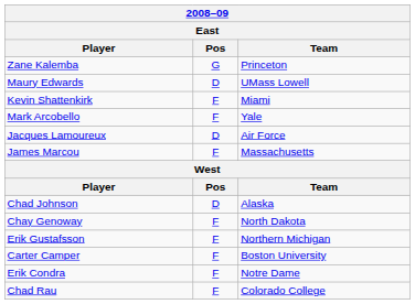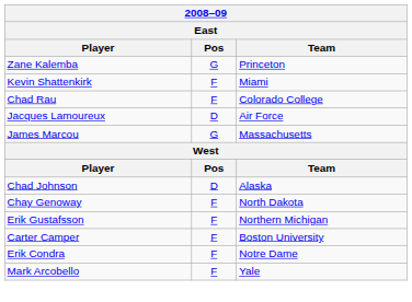 <table class="wikitable" width=95%>
 <tr>
 <th colspan=3><a href='#'>2008–09</a></th>
 </tr>
 <tr>
 <th colspan=3><strong>East</strong></th>
 </tr>
 <tr>
 <th>Player</th>
 <th>Pos</th>
 <th>Team</th>
 </tr>
 <tr>
 <td><a href='#'>Zane Kalemba</a></td>
 <td style="text-align:center;"><a href='#'>G</a></td>
 <td><a href='#'>Princeton</a></td>
 </tr>
 <tr>
-<td><a href='#'>Maury Edwards</a></td>
-<td style="text-align:center;"><a href='#'>D</a></td>
-<td><a href='#'>UMass Lowell</a></td>
-</tr>
-<tr>
 <td><a href='#'>Kevin Shattenkirk</a></td>
 <td style="text-align:center;"><a href='#'>F</a></td>
 <td><a href='#'>Miami</a></td>
 </tr>
 <tr>
-<td><a href='#'>Mark Arcobello</a></td>
+<td><a href='#'>Chad Rau</a></td>
 <td style="text-align:center;"><a href='#'>F</a></td>
-<td><a href='#'>Yale</a></td>
+<td><a href='#'>Colorado College</a></td>
 </tr>
 <tr>
 <td><a href='#'>Jacques Lamoureux</a></td>
 <td style="text-align:center;"><a href='#'>D</a></td>
 <td><a href='#'>Air Force</a></td>
 </tr>
 <tr>
 <td><a href='#'>James Marcou</a></td>
-<td style="text-align:center;"><a href='#'>F</a></td>
+<td style="text-align:center;"><a href='#'>G</a></td>
 <td><a href='#'>Massachusetts</a></td>
 </tr>
 <tr>
 <th colspan=3><strong>West</strong></th>
 </tr>
 <tr>
 <th>Player</th>
 <th>Pos</th>
 <th>Team</th>
 </tr>
 <tr>
 <td><a href='#'>Chad Johnson</a></td>
 <td style="text-align:center;"><a href='#'>D</a></td>
 <td><a href='#'>Alaska</a></td>
 </tr>
 <tr>
 <td><a href='#'>Chay Genoway</a></td>
 <td style="text-align:center;"><a href='#'>F</a></td>
 <td><a href='#'>North Dakota</a></td>
 </tr>
 <tr>
 <td><a href='#'>Erik Gustafsson</a></td>
 <td style="text-align:center;"><a href='#'>F</a></td>
 <td><a href='#'>Northern Michigan</a></td>
 </tr>
 <tr>
 <td><a href='#'>Carter Camper</a></td>
 <td style="text-align:center;"><a href='#'>F</a></td>
 <td><a href='#'>Boston University</a></td>
 </tr>
 <tr>
 <td><a href='#'>Erik Condra</a></td>
 <td style="text-align:center;"><a href='#'>F</a></td>
 <td><a href='#'>Notre Dame</a></td>
 </tr>
 <tr>
-<td><a href='#'>Chad Rau</a></td>
+<td><a href='#'>Mark Arcobello</a></td>
 <td style="text-align:center;"><a href='#'>F</a></td>
-<td><a href='#'>Colorado College</a></td>
+<td><a href='#'>Yale</a></td>
 </tr>
 </table>
